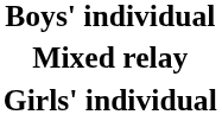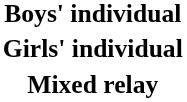 <table>
 <tr>
 <th scope="row">Boys' individual<br></th>
+<td></td>
+<td></td>
+<td></td>
+</tr>
+<tr>
+<th scope="row">Girls' individual<br></th>
 <td></td>
 <td></td>
 <td></td>
 </tr>
 <tr>
 <th scope="row">Mixed relay<br></th>
 <td><br></td>
 <td><br></td>
 <td><br></td>
 </tr>
 <tr>
-<th scope="row">Girls' individual<br></th>
-<td></td>
-<td></td>
-<td></td>
-</tr>
-<tr>
 </tr>
 </table>
